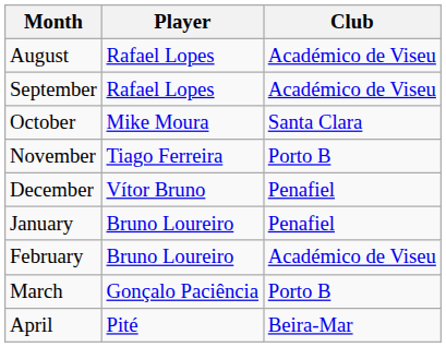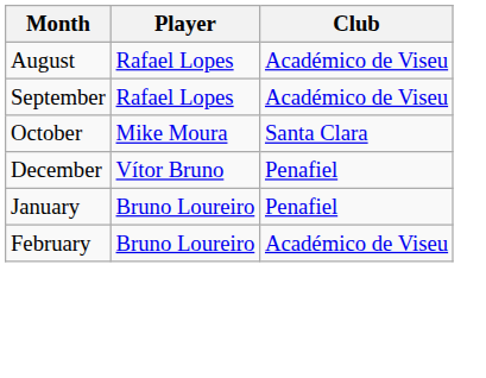 <table class="wikitable" style="font-size:95%">
 <tr>
 <th>Month</th>
 <th>Player</th>
 <th>Club</th>
 </tr>
 <tr>
 <td>August</td>
 <td> <a href='#'>Rafael Lopes</a></td>
 <td><a href='#'>Académico de Viseu</a></td>
 </tr>
 <tr>
 <td>September</td>
 <td> <a href='#'>Rafael Lopes</a></td>
 <td><a href='#'>Académico de Viseu</a></td>
 </tr>
 <tr>
 <td>October</td>
 <td> <a href='#'>Mike Moura</a></td>
 <td><a href='#'>Santa Clara</a></td>
 </tr>
 <tr>
-<td>November</td>
-<td> <a href='#'>Tiago Ferreira</a></td>
-<td><a href='#'>Porto B</a></td>
-</tr>
-<tr>
 <td>December</td>
 <td> <a href='#'>Vítor Bruno</a></td>
 <td><a href='#'>Penafiel</a></td>
 </tr>
 <tr>
 <td>January</td>
 <td> <a href='#'>Bruno Loureiro</a></td>
 <td><a href='#'>Penafiel</a></td>
 </tr>
 <tr>
 <td>February</td>
 <td> <a href='#'>Bruno Loureiro</a></td>
 <td><a href='#'>Académico de Viseu</a></td>
 </tr>
-<tr>
-<td>March</td>
-<td> <a href='#'>Gonçalo Paciência</a></td>
-<td><a href='#'>Porto B</a></td>
-</tr>
-<tr>
-<td>April</td>
-<td> <a href='#'>Pité</a></td>
-<td><a href='#'>Beira-Mar</a></td>
-</tr>
 </table>
